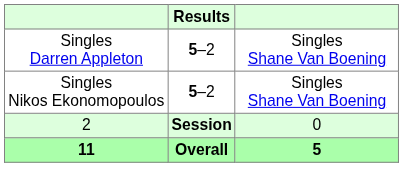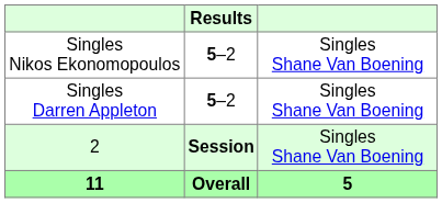 <table border="1" cellpadding="3" style="border-collapse: collapse;">
 <tr bgcolor="#ddffdd">
 <th width="160"></th>
 <th>Results</th>
 <th width="160"></th>
 </tr>
 <tr>
-<td align="center">Singles<br><a href='#'>Darren Appleton</a></td>
+<td align="center">Singles<br>Nikos Ekonomopoulos</td>
 <td align="center"><strong>5</strong>–2</td>
 <td align="center">Singles<br><a href='#'>Shane Van Boening</a></td>
 </tr>
 <tr>
-<td align="center">Singles<br>Nikos Ekonomopoulos</td>
+<td align="center">Singles<br><a href='#'>Darren Appleton</a></td>
 <td align="center"><strong>5</strong>–2</td>
 <td align="center">Singles<br><a href='#'>Shane Van Boening</a></td>
 </tr>
 <tr bgcolor="#ddffdd">
 <td align="center">2</td>
 <td align="center"><strong>Session</strong></td>
-<td align="center">0</td>
+<td align="center">Singles<br><a href='#'>Shane Van Boening</a></td>
 </tr>
 <tr bgcolor="#aaffaa">
 <th align="center">11</th>
 <th align="center">Overall</th>
 <th align="center">5</th>
 </tr>
 </table>
